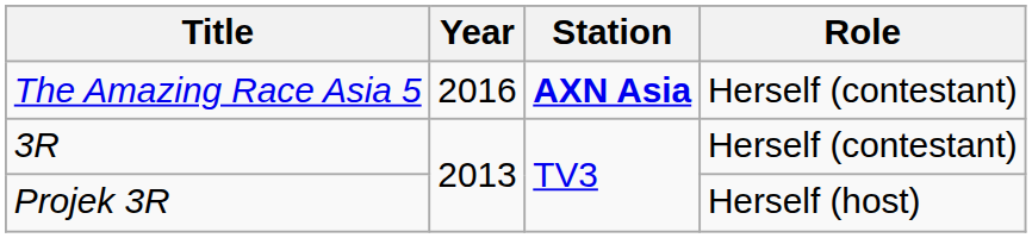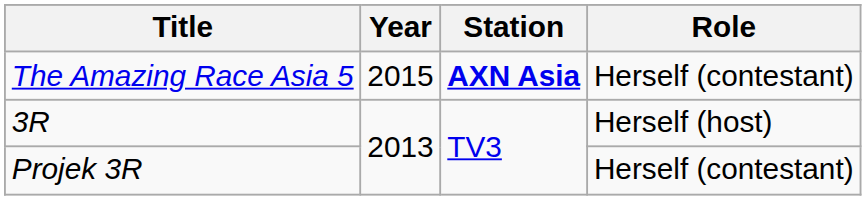 <table class="wikitable">
 <tr>
 <th>Title</th>
 <th>Year</th>
 <th>Station</th>
 <th>Role</th>
 </tr>
 <tr>
 <td><em><a href='#'>The Amazing Race Asia 5</a></em></td>
-<td>2016</td>
+<td>2015</td>
 <td><strong><a href='#'>AXN Asia</a></strong></td>
 <td>Herself (contestant)</td>
 </tr>
 <tr>
 <td><em>3R</em></td>
 <td rowspan="2">2013</td>
 <td rowspan="2"><a href='#'>TV3</a></td>
-<td>Herself (contestant)</td>
+<td>Herself (host)</td>
 </tr>
 <tr>
 <td><em>Projek 3R</em></td>
-<td>Herself (host)</td>
+<td>Herself (contestant)</td>
 </tr>
 </table>
